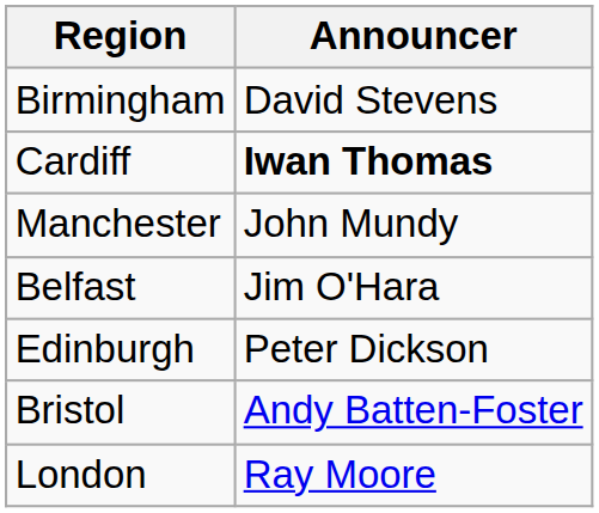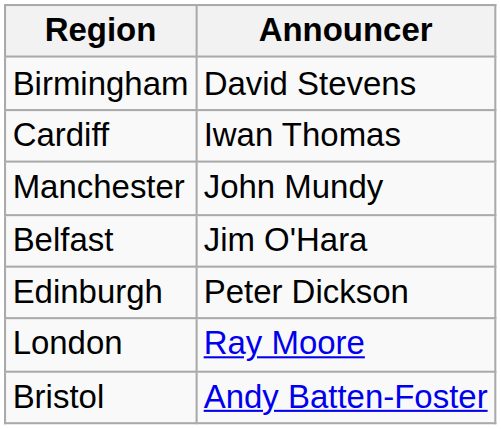 <table class="wikitable">
 <tr>
 <th>Region</th>
 <th>Announcer</th>
 </tr>
 <tr>
 <td>Birmingham</td>
 <td>David Stevens</td>
 </tr>
 <tr>
 <td>Cardiff</td>
-<td><strong>Iwan Thomas</strong></td>
+<td>Iwan Thomas</td>
 </tr>
 <tr>
 <td>Manchester</td>
 <td>John Mundy</td>
 </tr>
 <tr>
 <td>Belfast</td>
 <td>Jim O'Hara</td>
 </tr>
 <tr>
 <td>Edinburgh</td>
 <td>Peter Dickson</td>
 </tr>
 <tr>
+<td>London</td>
+<td><a href='#'>Ray Moore</a></td>
+</tr>
+<tr>
 <td>Bristol</td>
 <td><a href='#'>Andy Batten-Foster</a></td>
 </tr>
-<tr>
-<td>London</td>
-<td><a href='#'>Ray Moore</a></td>
-</tr>
 </table>
